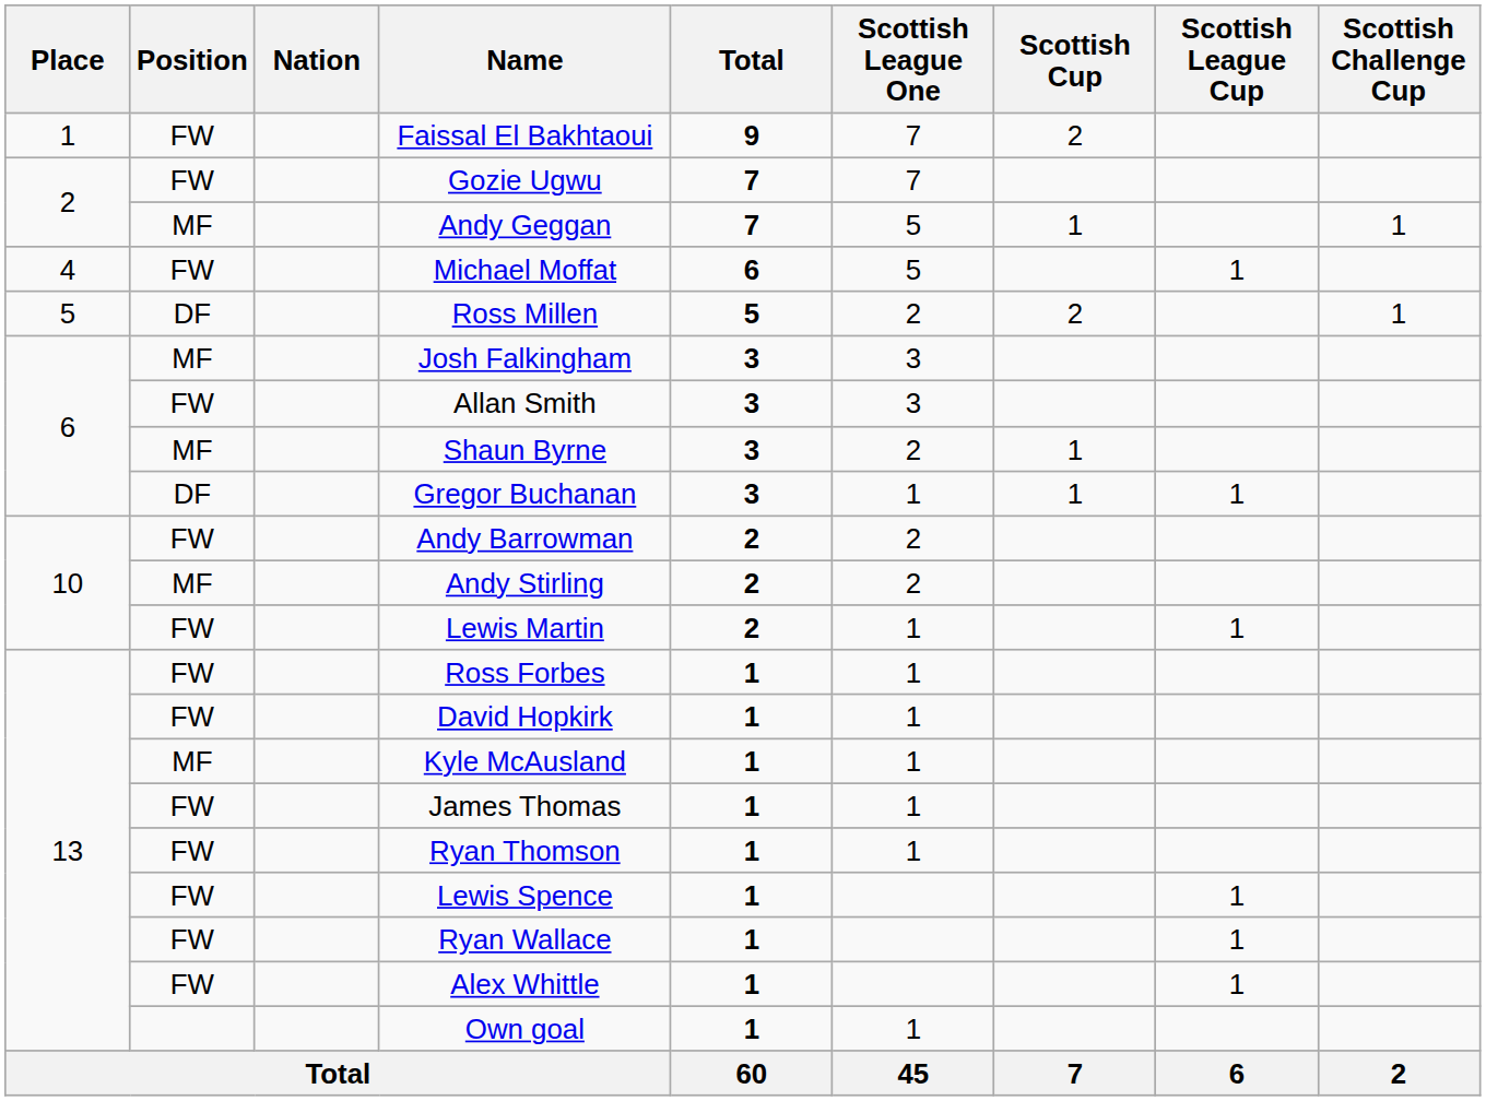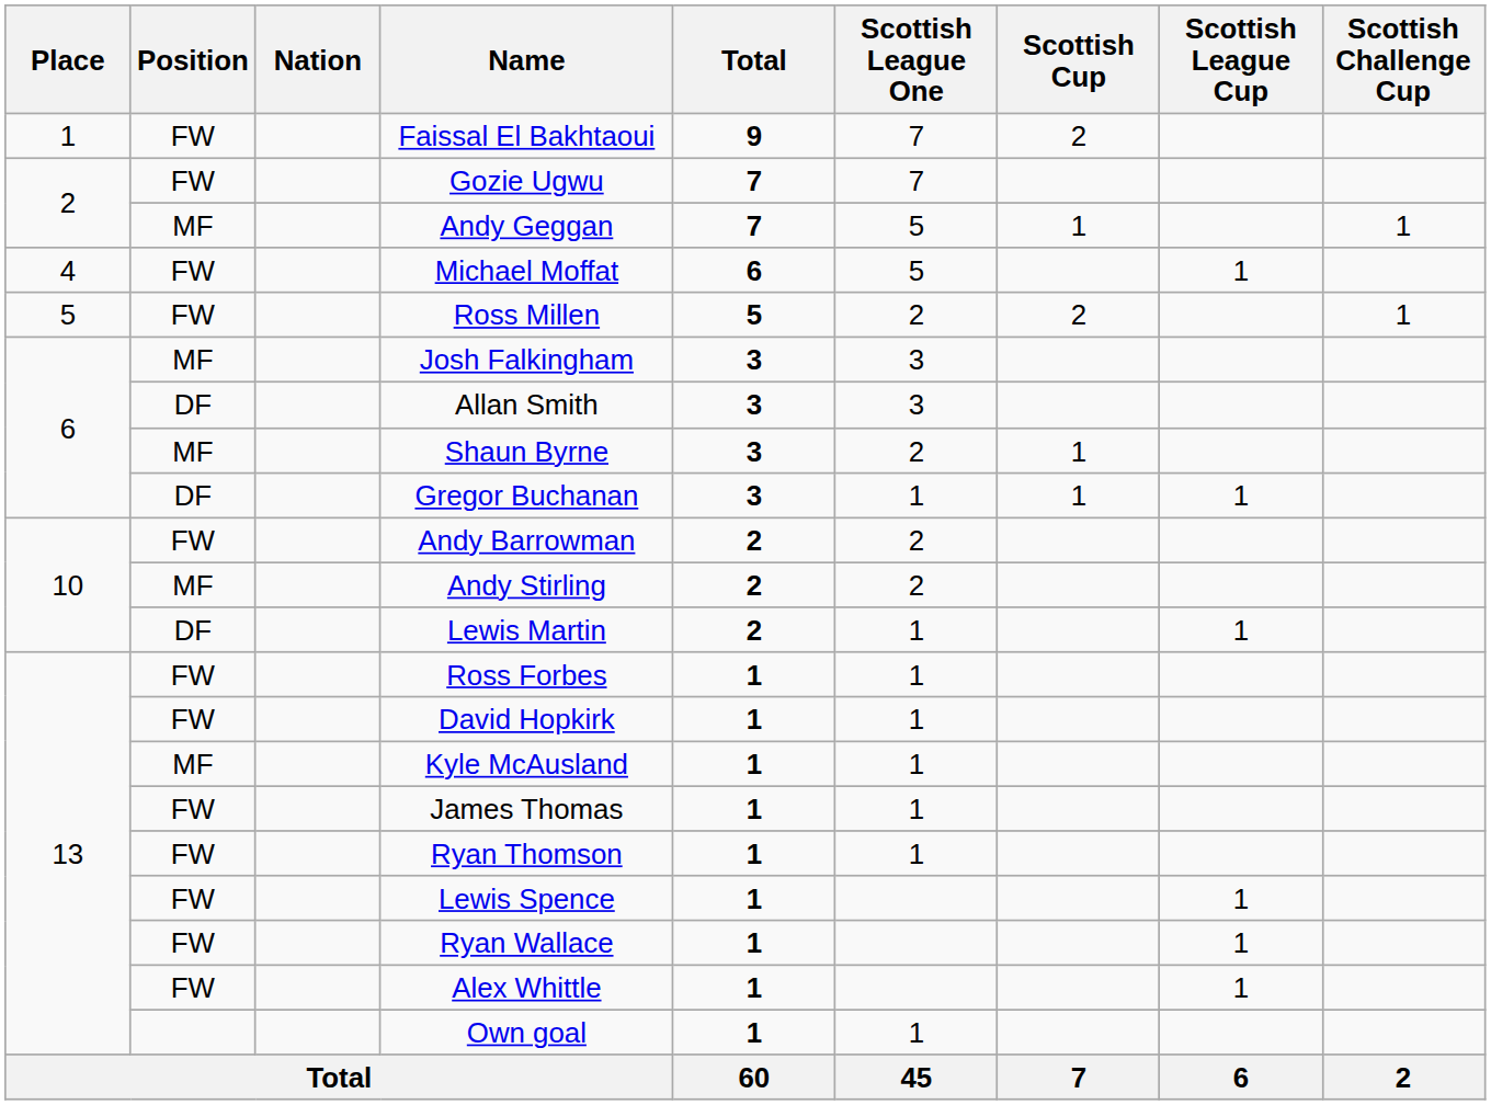 <table class="wikitable" style="font-size: 95%; text-align: center;">
 <tr>
 <th width=60>Place</th>
 <th width=60>Position</th>
 <th width=60>Nation</th>
 <th width=150>Name</th>
 <th width=80>Total</th>
 <th width=80>Scottish League One</th>
 <th width=80>Scottish Cup</th>
 <th width=80>Scottish League Cup</th>
 <th width=80>Scottish Challenge Cup</th>
 </tr>
 <tr>
 <td>1</td>
 <td>FW</td>
 <td></td>
 <td><a href='#'>Faissal El Bakhtaoui</a></td>
 <td><strong>9</strong></td>
 <td>7</td>
 <td>2</td>
 <td></td>
 <td></td>
 </tr>
 <tr>
 <td rowspan="2">2</td>
 <td>FW</td>
 <td></td>
 <td><a href='#'>Gozie Ugwu</a></td>
 <td><strong>7</strong></td>
 <td>7</td>
 <td></td>
 <td></td>
 <td></td>
 </tr>
 <tr>
 <td>MF</td>
 <td></td>
 <td><a href='#'>Andy Geggan</a></td>
 <td><strong>7</strong></td>
 <td>5</td>
 <td>1</td>
 <td></td>
 <td>1</td>
 </tr>
 <tr>
 <td>4</td>
 <td>FW</td>
 <td></td>
 <td><a href='#'>Michael Moffat</a></td>
 <td><strong>6</strong></td>
 <td>5</td>
 <td></td>
 <td>1</td>
 <td></td>
 </tr>
 <tr>
 <td>5</td>
-<td>DF</td>
+<td>FW</td>
 <td></td>
 <td><a href='#'>Ross Millen</a></td>
 <td><strong>5</strong></td>
 <td>2</td>
 <td>2</td>
 <td></td>
 <td>1</td>
 </tr>
 <tr>
 <td rowspan="4">6</td>
 <td>MF</td>
 <td></td>
 <td><a href='#'>Josh Falkingham</a></td>
 <td><strong>3</strong></td>
 <td>3</td>
 <td></td>
 <td></td>
 <td></td>
 </tr>
 <tr>
-<td>FW</td>
+<td>DF</td>
 <td></td>
 <td>Allan Smith</td>
 <td><strong>3</strong></td>
 <td>3</td>
 <td></td>
 <td></td>
 <td></td>
 </tr>
 <tr>
 <td>MF</td>
 <td></td>
 <td><a href='#'>Shaun Byrne</a></td>
 <td><strong>3</strong></td>
 <td>2</td>
 <td>1</td>
 <td></td>
 <td></td>
 </tr>
 <tr>
 <td>DF</td>
 <td></td>
 <td><a href='#'>Gregor Buchanan</a></td>
 <td><strong>3</strong></td>
 <td>1</td>
 <td>1</td>
 <td>1</td>
 <td></td>
 </tr>
 <tr>
 <td rowspan="3">10</td>
 <td>FW</td>
 <td></td>
 <td><a href='#'>Andy Barrowman</a></td>
 <td><strong>2</strong></td>
 <td>2</td>
 <td></td>
 <td></td>
 <td></td>
 </tr>
 <tr>
 <td>MF</td>
 <td></td>
 <td><a href='#'>Andy Stirling</a></td>
 <td><strong>2</strong></td>
 <td>2</td>
 <td></td>
 <td></td>
 <td></td>
 </tr>
 <tr>
-<td>FW</td>
+<td>DF</td>
 <td></td>
 <td><a href='#'>Lewis Martin</a></td>
 <td><strong>2</strong></td>
 <td>1</td>
 <td></td>
 <td>1</td>
 <td></td>
 </tr>
 <tr>
 <td rowspan="9">13</td>
 <td>FW</td>
 <td></td>
 <td><a href='#'>Ross Forbes</a></td>
 <td><strong>1</strong></td>
 <td>1</td>
 <td></td>
 <td></td>
 <td></td>
 </tr>
 <tr>
 <td>FW</td>
 <td></td>
 <td><a href='#'>David Hopkirk</a></td>
 <td><strong>1</strong></td>
 <td>1</td>
 <td></td>
 <td></td>
 <td></td>
 </tr>
 <tr>
 <td>MF</td>
 <td></td>
 <td><a href='#'>Kyle McAusland</a></td>
 <td><strong>1</strong></td>
 <td>1</td>
 <td></td>
 <td></td>
 <td></td>
 </tr>
 <tr>
 <td>FW</td>
 <td></td>
 <td>James Thomas</td>
 <td><strong>1</strong></td>
 <td>1</td>
 <td></td>
 <td></td>
 <td></td>
 </tr>
 <tr>
 <td>FW</td>
 <td></td>
 <td><a href='#'>Ryan Thomson</a></td>
 <td><strong>1</strong></td>
 <td>1</td>
 <td></td>
 <td></td>
 <td></td>
 </tr>
 <tr>
 <td>FW</td>
 <td></td>
 <td><a href='#'>Lewis Spence</a></td>
 <td><strong>1</strong></td>
 <td></td>
 <td></td>
 <td>1</td>
 <td></td>
 </tr>
 <tr>
 <td>FW</td>
 <td></td>
 <td><a href='#'>Ryan Wallace</a></td>
 <td><strong>1</strong></td>
 <td></td>
 <td></td>
 <td>1</td>
 <td></td>
 </tr>
 <tr>
 <td>FW</td>
 <td></td>
 <td><a href='#'>Alex Whittle</a></td>
 <td><strong>1</strong></td>
 <td></td>
 <td></td>
 <td>1</td>
 <td></td>
 </tr>
 <tr>
 <td></td>
 <td></td>
 <td><a href='#'>Own goal</a></td>
 <td><strong>1</strong></td>
 <td>1</td>
 <td></td>
 <td></td>
 <td></td>
 </tr>
 <tr>
 <th colspan=4>Total</th>
 <th>60</th>
 <th>45</th>
 <th>7</th>
 <th>6</th>
 <th>2</th>
 </tr>
 </table>
